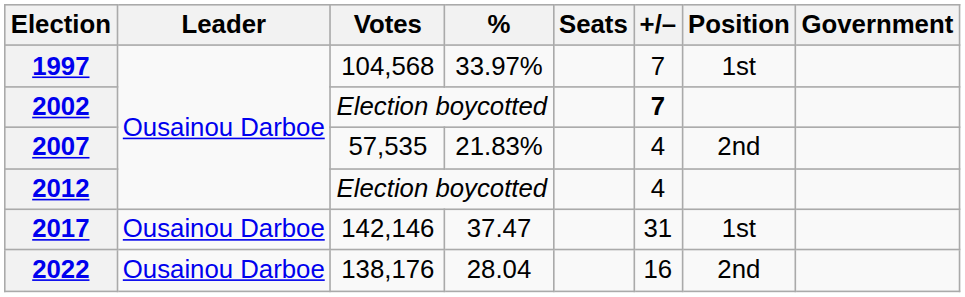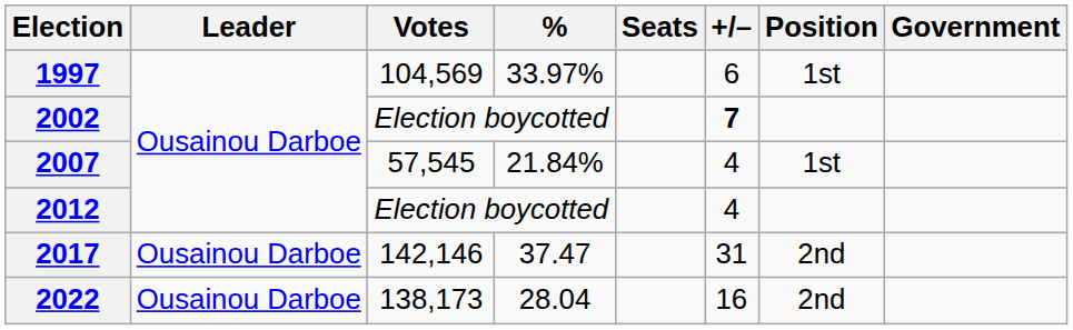 <table class=wikitable style=text-align:center>
 <tr>
 <th>Election</th>
 <th>Leader</th>
 <th>Votes</th>
 <th>%</th>
 <th>Seats</th>
 <th>+/–</th>
 <th><strong>Position</strong></th>
 <th><strong>Government</strong></th>
 </tr>
 <tr>
 <th><a href='#'>1997</a></th>
 <td rowspan=4><a href='#'>Ousainou Darboe</a></td>
-<td>104,568</td>
+<td>104,569</td>
 <td>33.97%</td>
 <td></td>
-<td> 7</td>
+<td> 6</td>
 <td> 1st</td>
 <td></td>
 </tr>
 <tr>
 <th><a href='#'>2002</a></th>
 <td colspan="2"><em>Election boycotted</em></td>
 <td></td>
 <td><strong> 7</strong></td>
 <td></td>
 <td></td>
 </tr>
 <tr>
 <th><a href='#'>2007</a></th>
-<td>57,535</td>
-<td>21.83%</td>
+<td>57,545</td>
+<td>21.84%</td>
 <td></td>
 <td> 4</td>
-<td> 2nd</td>
+<td> 1st</td>
 <td></td>
 </tr>
 <tr>
 <th><a href='#'>2012</a></th>
 <td colspan="2"><em>Election boycotted</em></td>
 <td></td>
 <td> 4</td>
 <td></td>
 <td></td>
 </tr>
 <tr>
 <th><a href='#'>2017</a></th>
 <td><a href='#'>Ousainou Darboe</a></td>
 <td>142,146</td>
 <td>37.47</td>
 <td></td>
 <td> 31</td>
-<td> 1st</td>
+<td> 2nd</td>
 <td><br></td>
 </tr>
 <tr>
 <th><a href='#'>2022</a></th>
 <td><a href='#'>Ousainou Darboe</a></td>
-<td>138,176</td>
+<td>138,173</td>
 <td>28.04</td>
 <td></td>
 <td> 16</td>
 <td> 2nd</td>
 <td></td>
 </tr>
 </table>
